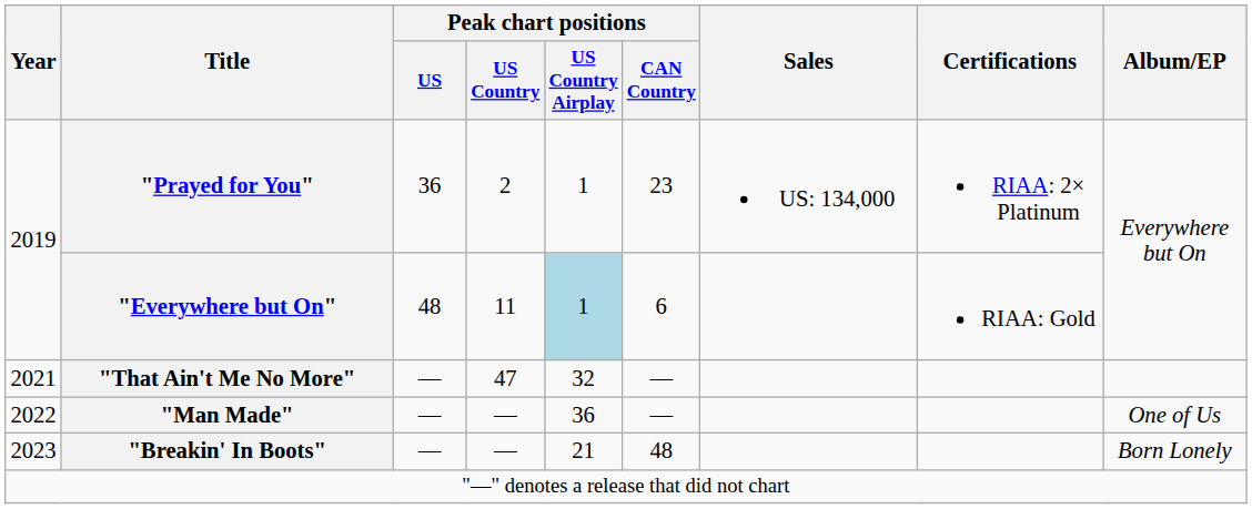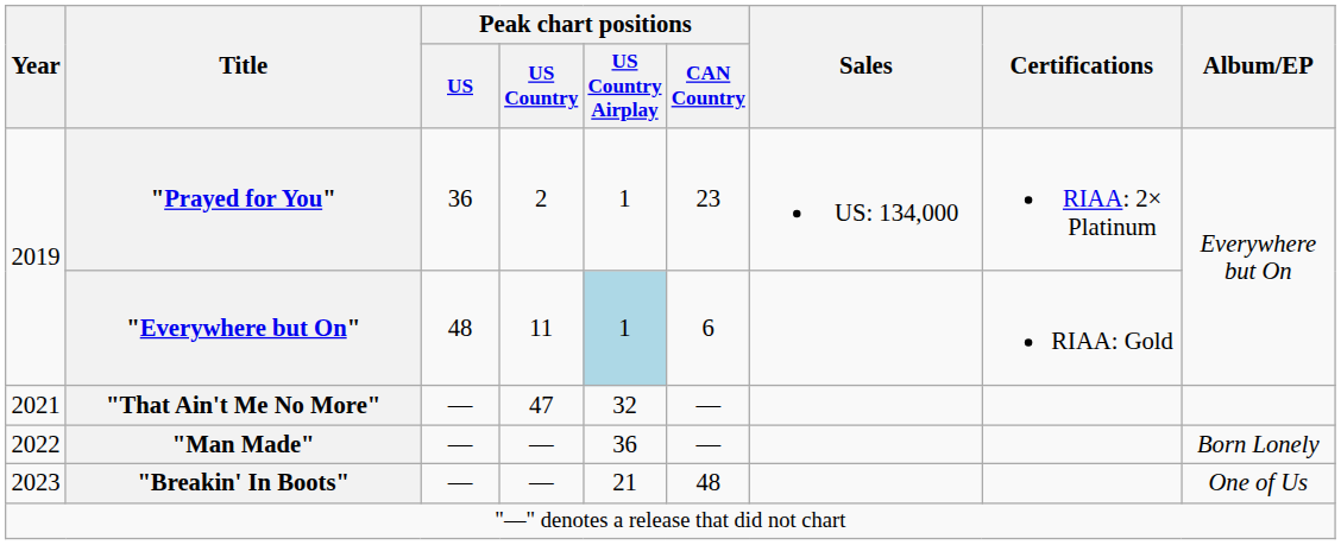 <table class="wikitable plainrowheaders" style="text-align:center;">
 <tr>
 <th scope="col" rowspan="2">Year</th>
 <th scope="col" rowspan="2" style="width:14em;">Title</th>
 <th scope="col" colspan="4">Peak chart positions</th>
 <th scope="col" rowspan="2" style="width:9em;">Sales</th>
 <th scope="col" rowspan="2">Certifications</th>
 <th scope="col" rowspan="2">Album/EP</th>
 </tr>
 <tr style="font-size:smaller;">
 <th scope="col" style="width:45px;"><a href='#'>US</a><br></th>
 <th scope="col" style="width:45px;"><a href='#'>US Country</a><br></th>
 <th scope="col" style="width:45px;"><a href='#'>US Country Airplay</a><br></th>
 <th scope="col" style="width:45px;"><a href='#'>CAN Country</a><br></th>
 </tr>
 <tr>
 <td rowspan="2">2019</td>
 <th scope="row">"<a href='#'>Prayed for You</a>"</th>
 <td>36</td>
 <td>2</td>
 <td>1</td>
 <td>23</td>
 <td><br><ul><li>US: 134,000</li></ul></td>
 <td><br><ul><li><a href='#'>RIAA</a>: 2× Platinum</li></ul></td>
 <td rowspan="2"><em>Everywhere but On</em></td>
 </tr>
 <tr>
 <th scope="row">"<a href='#'>Everywhere but On</a>"</th>
 <td>48</td>
 <td>11</td>
 <td style="background: lightblue;">1</td>
 <td>6</td>
 <td></td>
 <td><br><ul><li>RIAA: Gold</li></ul></td>
 </tr>
 <tr>
 <td>2021</td>
 <th scope="row">"That Ain't Me No More"</th>
 <td>—</td>
 <td>47</td>
 <td>32</td>
 <td>—</td>
 <td></td>
 <td></td>
 <td></td>
 </tr>
 <tr>
 <td>2022</td>
 <th scope="row">"Man Made"</th>
 <td>—</td>
 <td>—</td>
 <td>36</td>
 <td>—</td>
 <td></td>
 <td></td>
-<td><em>One of Us</em></td>
+<td><em>Born Lonely</em></td>
 </tr>
 <tr>
 <td>2023</td>
 <th scope="row">"Breakin' In Boots"</th>
 <td>—</td>
 <td>—</td>
 <td>21</td>
 <td>48</td>
 <td></td>
 <td></td>
-<td><em>Born Lonely</em></td>
+<td><em>One of Us</em></td>
 </tr>
 <tr>
 <td colspan="9" style="font-size:90%">"—" denotes a release that did not chart</td>
 </tr>
 </table>
